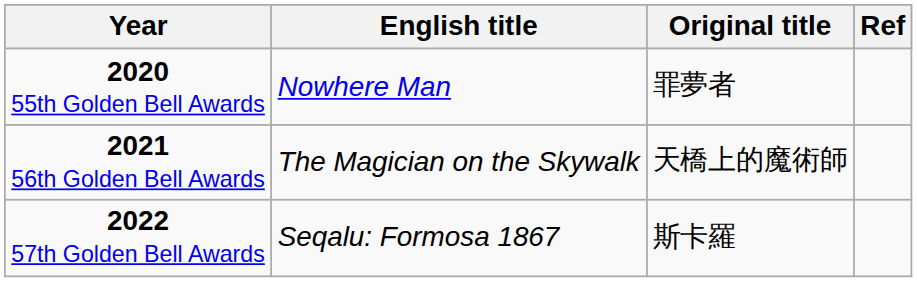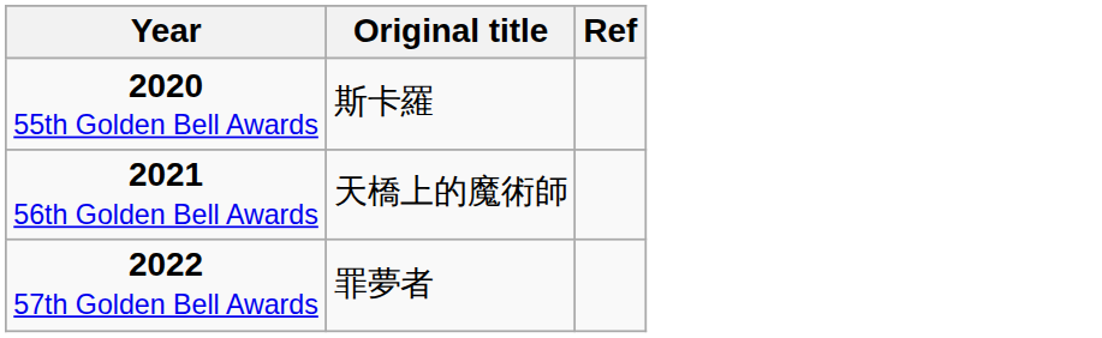 <table class="wikitable sortable">
 <tr style="background:#bebebe;">
 <th>Year</th>
-<th>English title</th>
 <th>Original title</th>
 <th>Ref</th>
 </tr>
 <tr>
 <td style="text-align:center"><strong>2020</strong> <br> <small><a href='#'>55th Golden Bell Awards</a></small></td>
-<td><em><a href='#'>Nowhere Man</a></em></td>
-<td>罪夢者</td>
+<td>斯卡羅</td>
 <td></td>
 </tr>
 <tr>
 <td style="text-align:center"><strong>2021</strong> <br> <small><a href='#'>56th Golden Bell Awards</a></small></td>
-<td><em>The Magician on the Skywalk</em></td>
 <td>天橋上的魔術師</td>
 <td></td>
 </tr>
 <tr>
 <td style="text-align:center"><strong>2022</strong> <br> <small><a href='#'>57th Golden Bell Awards</a></small></td>
-<td><em>Seqalu: Formosa 1867</em></td>
-<td>斯卡羅</td>
+<td>罪夢者</td>
 <td></td>
 </tr>
 </table>
